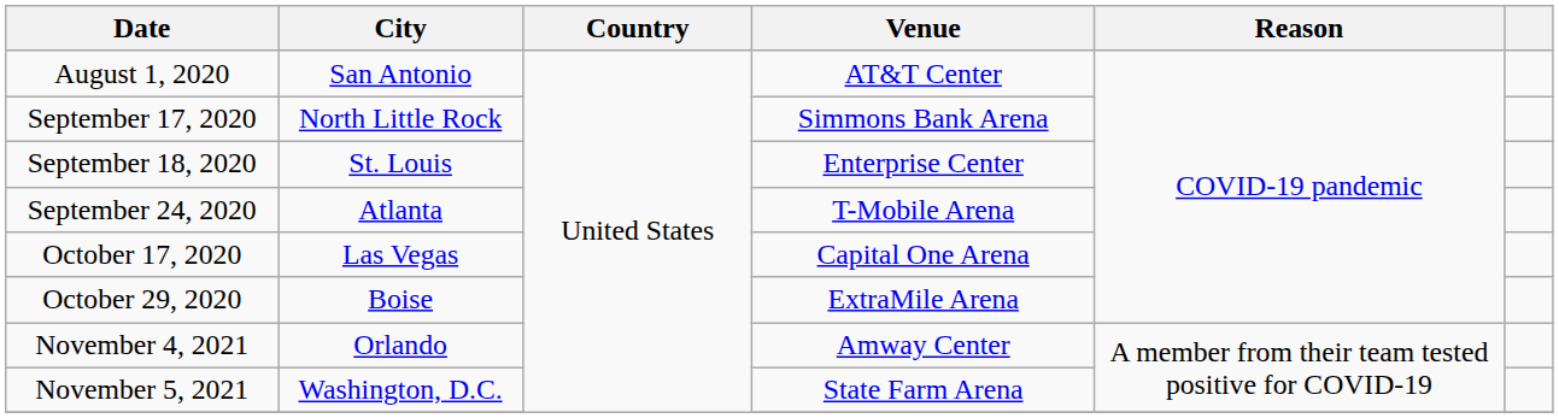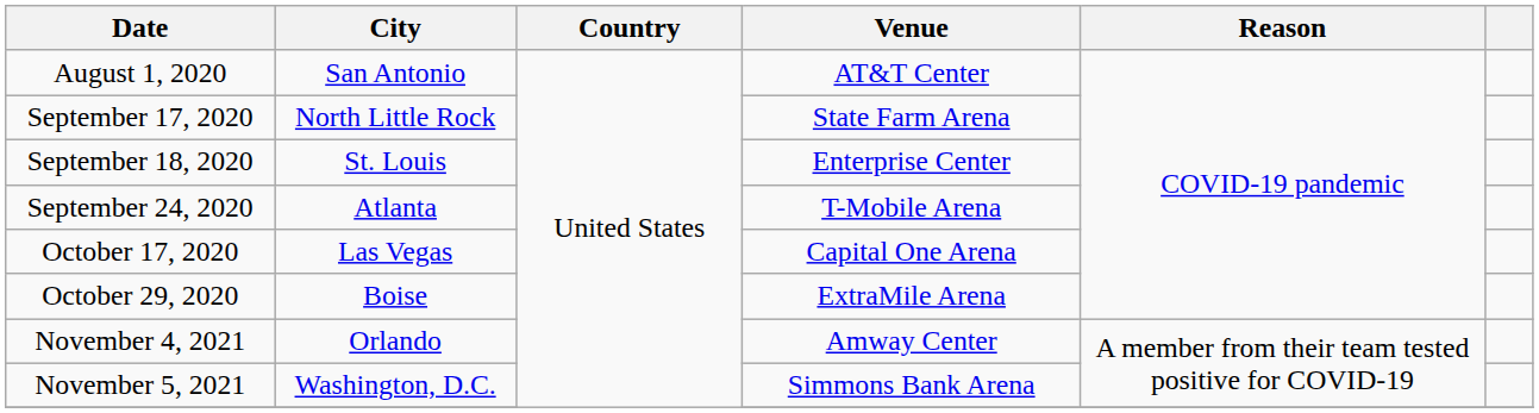 <table class="wikitable plainrowheaders" style="text-align:center;">
 <tr>
 <th scope="col" style="width:12em;">Date</th>
 <th scope="col" style="width:10em;">City</th>
 <th scope="col" style="width:10em;">Country</th>
 <th scope="col" style="width:16em;">Venue</th>
 <th scope="col" style="width:20em;">Reason</th>
 <th scope="col" style="width:2em;"></th>
 </tr>
 <tr>
 <td>August 1, 2020</td>
 <td><a href='#'>San Antonio</a></td>
 <td rowspan="9">United States</td>
 <td><a href='#'>AT&T Center</a></td>
 <td rowspan="6"><a href='#'>COVID-19 pandemic</a></td>
 <td></td>
 </tr>
 <tr>
 <td>September 17, 2020</td>
 <td><a href='#'>North Little Rock</a></td>
-<td><a href='#'>Simmons Bank Arena</a></td>
+<td><a href='#'>State Farm Arena</a></td>
 <td></td>
 </tr>
 <tr>
 <td>September 18, 2020</td>
 <td><a href='#'>St. Louis</a></td>
 <td><a href='#'>Enterprise Center</a></td>
 <td></td>
 </tr>
 <tr>
 <td>September 24, 2020</td>
 <td><a href='#'>Atlanta</a></td>
 <td><a href='#'>T-Mobile Arena</a></td>
 <td></td>
 </tr>
 <tr>
 <td>October 17, 2020</td>
 <td><a href='#'>Las Vegas</a></td>
 <td><a href='#'>Capital One Arena</a></td>
 <td></td>
 </tr>
 <tr>
 <td>October 29, 2020</td>
 <td><a href='#'>Boise</a></td>
 <td><a href='#'>ExtraMile Arena</a></td>
 <td></td>
 </tr>
 <tr>
 <td>November 4, 2021</td>
 <td><a href='#'>Orlando</a></td>
 <td><a href='#'>Amway Center</a></td>
 <td rowspan="2">A member from their team tested positive for COVID-19</td>
 <td></td>
 </tr>
 <tr>
 <td>November 5, 2021</td>
 <td><a href='#'>Washington, D.C.</a></td>
-<td><a href='#'>State Farm Arena</a></td>
+<td><a href='#'>Simmons Bank Arena</a></td>
 <td></td>
 </tr>
 <tr>
 </tr>
 </table>
